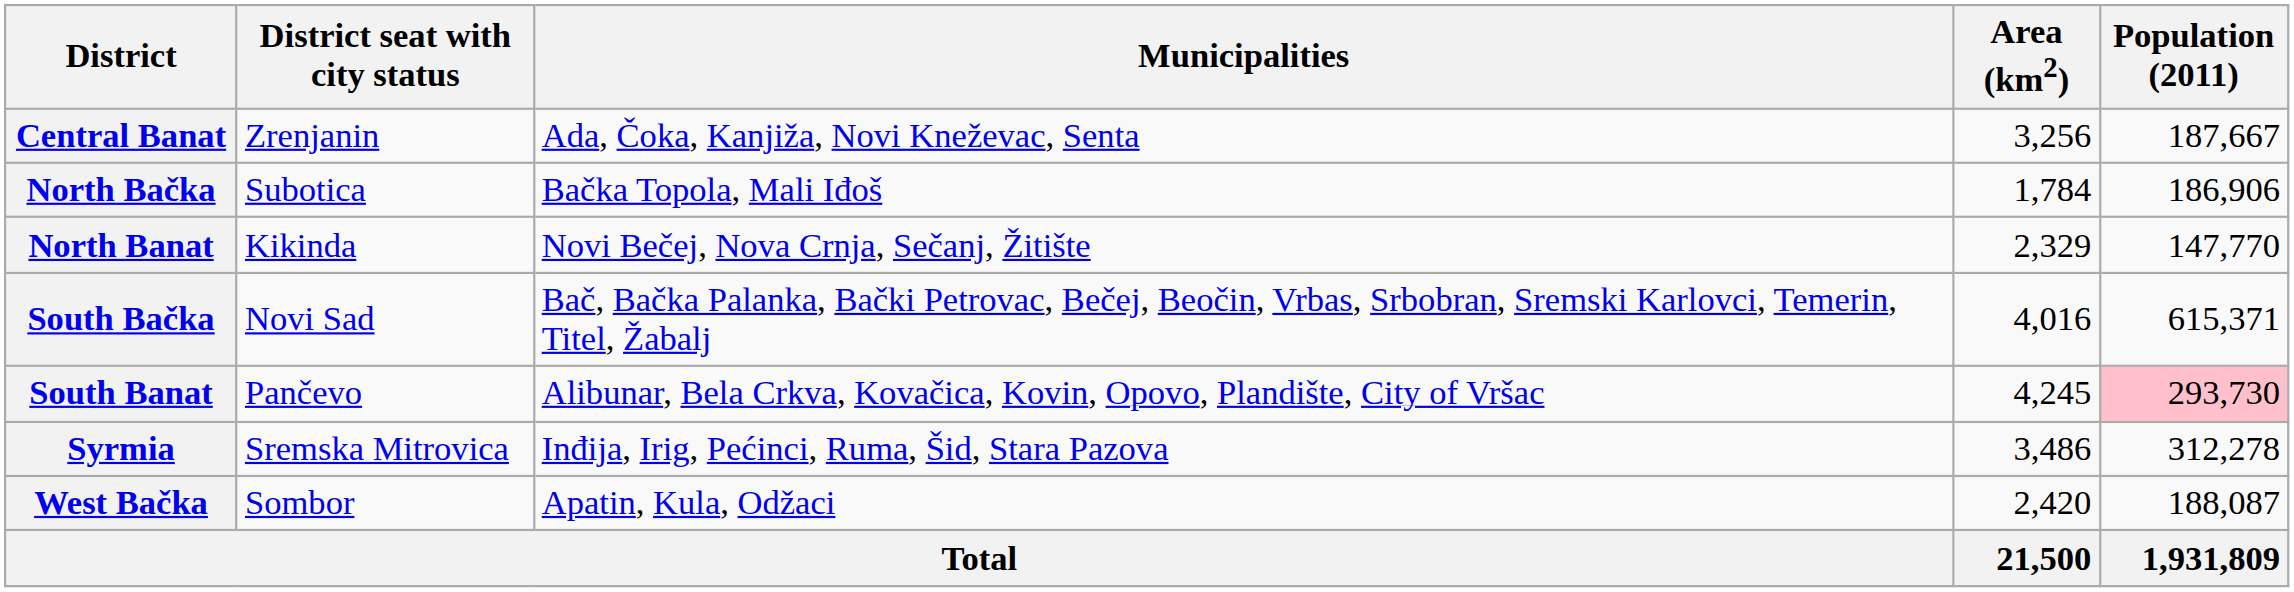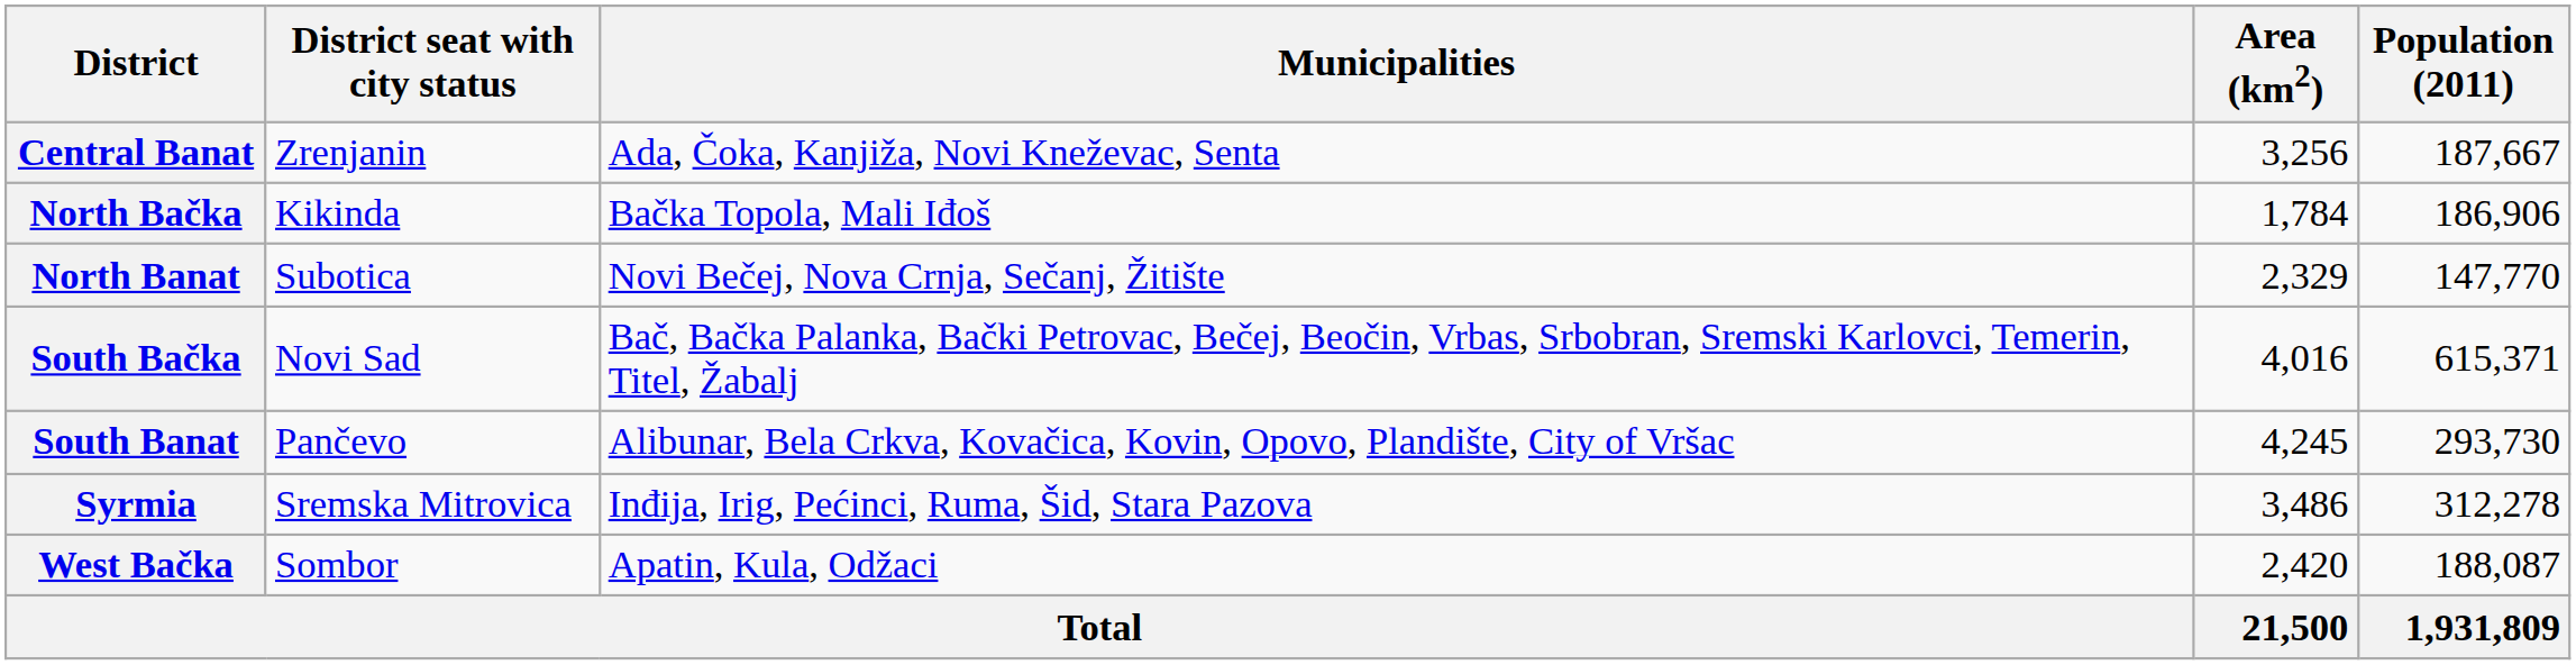 <table class="wikitable sortable">
 <tr>
 <th scope="col" style="width:100px;">District</th>
 <th scope="col" style="width:130px;">District seat with city status</th>
 <th scope="col" style="width:650px;">Municipalities</th>
 <th scope="col" width="60">Area (km<sup>2</sup>)</th>
 <th scope="col" width="80">Population (2011)</th>
 </tr>
 <tr>
 <th scope="row"><a href='#'>Central Banat</a></th>
 <td><a href='#'>Zrenjanin</a></td>
 <td><a href='#'>Ada</a>, <a href='#'>Čoka</a>, <a href='#'>Kanjiža</a>, <a href='#'>Novi Kneževac</a>, <a href='#'>Senta</a></td>
 <td style="text-align:right;">3,256</td>
 <td style="text-align:right;">187,667</td>
 </tr>
 <tr>
 <th scope="row"><a href='#'>North Bačka</a></th>
-<td><a href='#'>Subotica</a></td>
+<td><a href='#'>Kikinda</a></td>
 <td><a href='#'>Bačka Topola</a>, <a href='#'>Mali Iđoš</a></td>
 <td style="text-align:right;">1,784</td>
 <td style="text-align:right;">186,906</td>
 </tr>
 <tr>
 <th scope="row"><a href='#'>North Banat</a></th>
-<td><a href='#'>Kikinda</a></td>
+<td><a href='#'>Subotica</a></td>
 <td><a href='#'>Novi Bečej</a>, <a href='#'>Nova Crnja</a>, <a href='#'>Sečanj</a>, <a href='#'>Žitište</a></td>
 <td style="text-align:right;">2,329</td>
 <td style="text-align:right;">147,770</td>
 </tr>
 <tr>
 <th scope="row"><a href='#'>South Bačka</a></th>
 <td><a href='#'>Novi Sad</a></td>
 <td><a href='#'>Bač</a>, <a href='#'>Bačka Palanka</a>, <a href='#'>Bački Petrovac</a>, <a href='#'>Bečej</a>, <a href='#'>Beočin</a>, <a href='#'>Vrbas</a>, <a href='#'>Srbobran</a>, <a href='#'>Sremski Karlovci</a>, <a href='#'>Temerin</a>, <a href='#'>Titel</a>, <a href='#'>Žabalj</a></td>
 <td style="text-align:right;">4,016</td>
 <td style="text-align:right;">615,371</td>
 </tr>
 <tr>
 <th scope="row"><a href='#'>South Banat</a></th>
 <td><a href='#'>Pančevo</a></td>
 <td><a href='#'>Alibunar</a>, <a href='#'>Bela Crkva</a>, <a href='#'>Kovačica</a>, <a href='#'>Kovin</a>, <a href='#'>Opovo</a>, <a href='#'>Plandište</a>, <a href='#'>City of Vršac</a></td>
 <td style="text-align:right;">4,245</td>
-<td style="background: pink; text-align:right;">293,730</td>
+<td style="text-align:right;">293,730</td>
 </tr>
 <tr>
 <th scope="row"><a href='#'>Syrmia</a></th>
 <td><a href='#'>Sremska Mitrovica</a></td>
 <td><a href='#'>Inđija</a>, <a href='#'>Irig</a>, <a href='#'>Pećinci</a>, <a href='#'>Ruma</a>, <a href='#'>Šid</a>, <a href='#'>Stara Pazova</a></td>
 <td style="text-align:right;">3,486</td>
 <td style="text-align:right;">312,278</td>
 </tr>
 <tr>
 <th scope="row"><a href='#'>West Bačka</a></th>
 <td><a href='#'>Sombor</a></td>
 <td><a href='#'>Apatin</a>, <a href='#'>Kula</a>, <a href='#'>Odžaci</a></td>
 <td style="text-align:right;">2,420</td>
 <td style="text-align:right;">188,087</td>
 </tr>
 <tr>
 <th scope="row" colspan="3">Total</th>
 <th style="text-align:right;">21,500</th>
 <th style="text-align:right;">1,931,809</th>
 </tr>
 </table>
